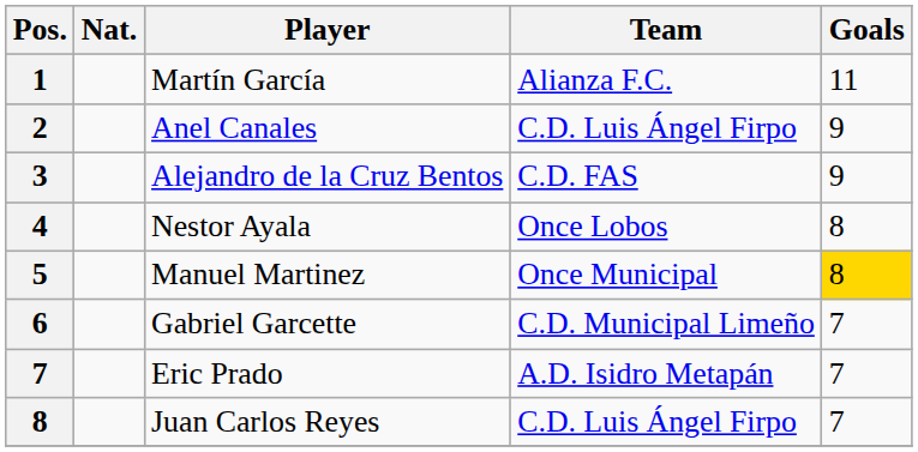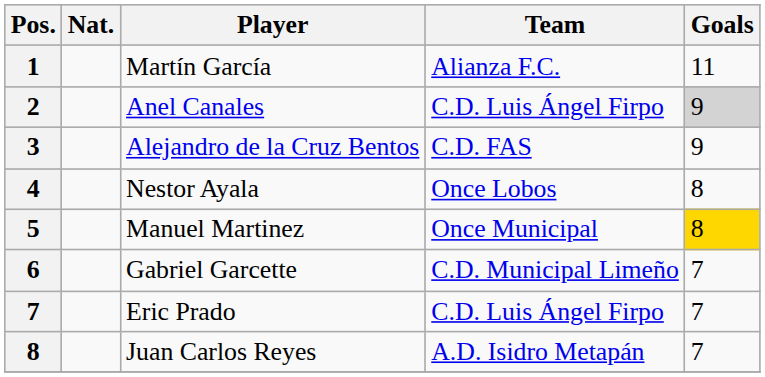 <table class="wikitable">
 <tr>
 <th>Pos.</th>
 <th>Nat.</th>
 <th>Player</th>
 <th>Team</th>
 <th>Goals</th>
 </tr>
 <tr>
 <th>1</th>
 <td></td>
 <td>Martín García</td>
 <td><a href='#'>Alianza F.C.</a></td>
 <td>11</td>
 </tr>
 <tr>
 <th>2</th>
 <td></td>
 <td><a href='#'>Anel Canales</a></td>
 <td><a href='#'>C.D. Luis Ángel Firpo</a></td>
-<td>9</td>
+<td style="background: lightgrey;">9</td>
 </tr>
 <tr>
 <th>3</th>
 <td></td>
 <td><a href='#'>Alejandro de la Cruz Bentos</a></td>
 <td><a href='#'>C.D. FAS</a></td>
 <td>9</td>
 </tr>
 <tr>
 <th>4</th>
 <td></td>
 <td>Nestor Ayala</td>
 <td><a href='#'>Once Lobos</a></td>
 <td>8</td>
 </tr>
 <tr>
 <th>5</th>
 <td></td>
 <td>Manuel Martinez</td>
 <td><a href='#'>Once Municipal</a></td>
 <td style="background: gold;">8</td>
 </tr>
 <tr>
 <th>6</th>
 <td></td>
 <td>Gabriel Garcette</td>
 <td><a href='#'>C.D. Municipal Limeño</a></td>
 <td>7</td>
 </tr>
 <tr>
 <th>7</th>
 <td></td>
 <td>Eric Prado</td>
-<td><a href='#'>A.D. Isidro Metapán</a></td>
+<td><a href='#'>C.D. Luis Ángel Firpo</a></td>
 <td>7</td>
 </tr>
 <tr>
 <th>8</th>
 <td></td>
 <td>Juan Carlos Reyes</td>
-<td><a href='#'>C.D. Luis Ángel Firpo</a></td>
+<td><a href='#'>A.D. Isidro Metapán</a></td>
 <td>7</td>
 </tr>
 <tr>
 </tr>
 </table>
